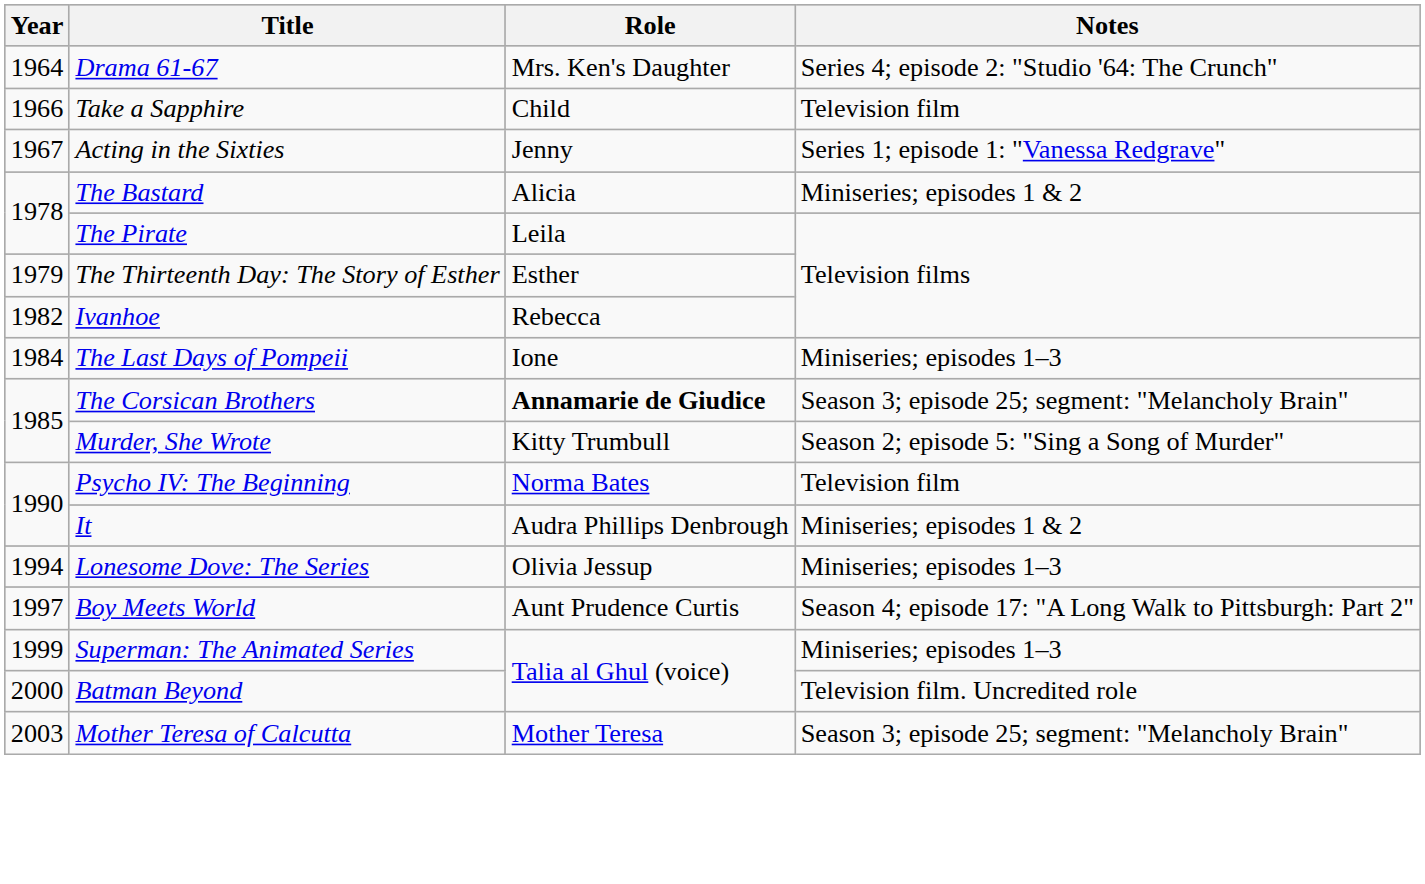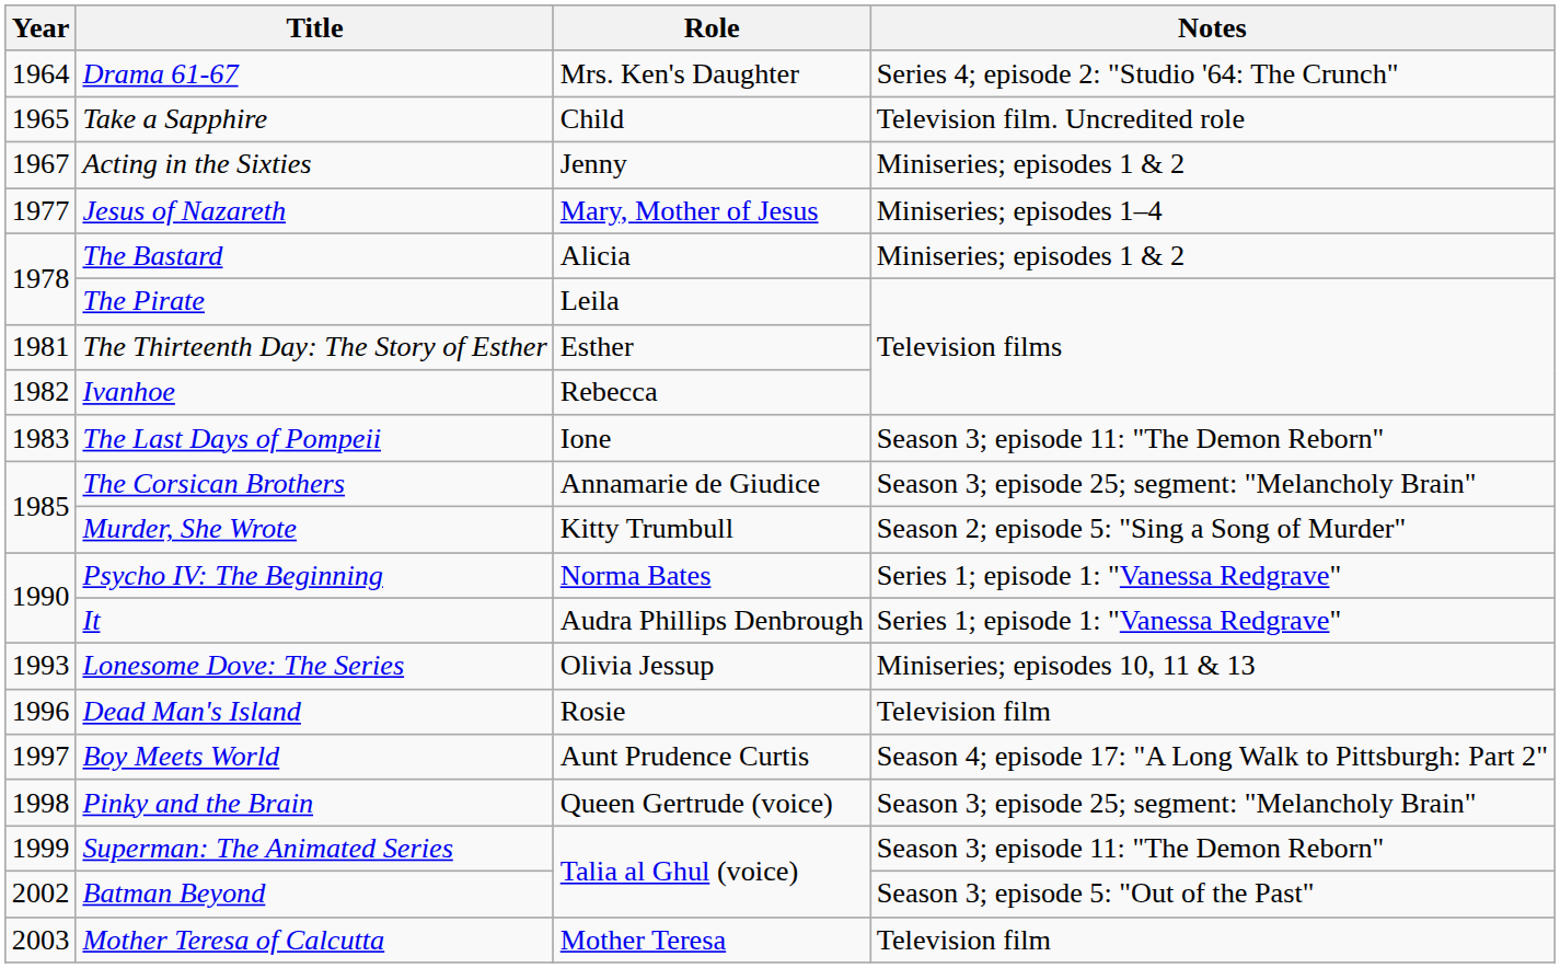 <table class="wikitable sortable">
 <tr>
 <th>Year</th>
 <th>Title</th>
 <th>Role</th>
 <th class="unsortable">Notes</th>
 </tr>
 <tr>
 <td>1964</td>
 <td><em><a href='#'>Drama 61-67</a></em></td>
 <td>Mrs. Ken's Daughter</td>
 <td>Series 4; episode 2: "Studio '64: The Crunch"</td>
 </tr>
 <tr>
-<td>1966</td>
+<td>1965</td>
 <td><em>Take a Sapphire</em></td>
 <td>Child</td>
-<td>Television film</td>
+<td>Television film. Uncredited role</td>
 </tr>
 <tr>
 <td>1967</td>
 <td><em>Acting in the Sixties</em></td>
 <td>Jenny</td>
-<td>Series 1; episode 1: "<a href='#'>Vanessa Redgrave</a>"</td>
+<td>Miniseries; episodes 1 & 2</td>
+</tr>
+<tr>
+<td>1977</td>
+<td><em><a href='#'>Jesus of Nazareth</a></em></td>
+<td><a href='#'>Mary, Mother of Jesus</a></td>
+<td>Miniseries; episodes 1–4</td>
 </tr>
 <tr>
 <td rowspan=2>1978</td>
 <td><em><a href='#'>The Bastard</a></em></td>
 <td>Alicia</td>
 <td>Miniseries; episodes 1 & 2</td>
 </tr>
 <tr>
 <td><em><a href='#'>The Pirate</a></em></td>
 <td>Leila</td>
 <td rowspan=3>Television films</td>
 </tr>
 <tr>
-<td>1979</td>
+<td>1981</td>
 <td><em>The Thirteenth Day: The Story of Esther</em></td>
 <td>Esther</td>
 </tr>
 <tr>
 <td>1982</td>
 <td><em><a href='#'>Ivanhoe</a></em></td>
 <td>Rebecca</td>
 </tr>
 <tr>
-<td>1984</td>
+<td>1983</td>
 <td><em><a href='#'>The Last Days of Pompeii</a></em></td>
 <td>Ione</td>
-<td>Miniseries; episodes 1–3</td>
+<td>Season 3; episode 11: "The Demon Reborn"</td>
 </tr>
 <tr>
 <td rowspan=2>1985</td>
 <td><em><a href='#'>The Corsican Brothers</a></em></td>
-<td><strong>Annamarie de Giudice</strong></td>
+<td>Annamarie de Giudice</td>
 <td>Season 3; episode 25; segment: "Melancholy Brain"</td>
 </tr>
 <tr>
 <td><em><a href='#'>Murder, She Wrote</a></em></td>
 <td>Kitty Trumbull</td>
 <td>Season 2; episode 5: "Sing a Song of Murder"</td>
 </tr>
 <tr>
 <td rowspan=2>1990</td>
 <td><em><a href='#'>Psycho IV: The Beginning</a></em></td>
 <td><a href='#'>Norma Bates</a></td>
-<td>Television film</td>
+<td>Series 1; episode 1: "<a href='#'>Vanessa Redgrave</a>"</td>
 </tr>
 <tr>
 <td><em><a href='#'>It</a></em></td>
 <td>Audra Phillips Denbrough</td>
-<td>Miniseries; episodes 1 & 2</td>
+<td>Series 1; episode 1: "<a href='#'>Vanessa Redgrave</a>"</td>
 </tr>
 <tr>
-<td>1994</td>
+<td>1993</td>
 <td><em><a href='#'>Lonesome Dove: The Series</a></em></td>
 <td>Olivia Jessup</td>
-<td>Miniseries; episodes 1–3</td>
+<td>Miniseries; episodes 10, 11 & 13</td>
+</tr>
+<tr>
+<td>1996</td>
+<td><em><a href='#'>Dead Man's Island</a></em></td>
+<td>Rosie</td>
+<td>Television film</td>
 </tr>
 <tr>
 <td>1997</td>
 <td><em><a href='#'>Boy Meets World</a></em></td>
 <td>Aunt Prudence Curtis</td>
 <td>Season 4; episode 17: "A Long Walk to Pittsburgh: Part 2"</td>
 </tr>
 <tr>
+<td>1998</td>
+<td><em><a href='#'>Pinky and the Brain</a></em></td>
+<td>Queen Gertrude (voice)</td>
+<td>Season 3; episode 25; segment: "Melancholy Brain"</td>
+</tr>
+<tr>
 <td>1999</td>
 <td><em><a href='#'>Superman: The Animated Series</a></em></td>
 <td rowspan=2><a href='#'>Talia al Ghul</a> (voice)</td>
-<td>Miniseries; episodes 1–3</td>
+<td>Season 3; episode 11: "The Demon Reborn"</td>
 </tr>
 <tr>
-<td>2000</td>
+<td>2002</td>
 <td><em><a href='#'>Batman Beyond</a></em></td>
-<td>Television film. Uncredited role</td>
+<td>Season 3; episode 5: "Out of the Past"</td>
 </tr>
 <tr>
 <td>2003</td>
 <td><em><a href='#'>Mother Teresa of Calcutta</a></em></td>
 <td><a href='#'>Mother Teresa</a></td>
-<td>Season 3; episode 25; segment: "Melancholy Brain"</td>
+<td>Television film</td>
 </tr>
 </table>
